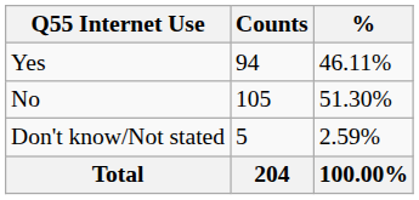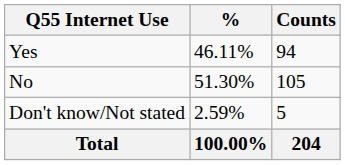 <table class="wikitable sortable">
 <tr>
 <th>Q55 Internet Use</th>
+<th>%</th>
 <th>Counts</th>
-<th>%</th>
 </tr>
 <tr>
 <td>Yes</td>
+<td>46.11%</td>
 <td>94</td>
-<td>46.11%</td>
 </tr>
 <tr>
 <td>No</td>
+<td>51.30%</td>
 <td>105</td>
-<td>51.30%</td>
 </tr>
 <tr>
 <td>Don't know/Not stated</td>
+<td>2.59%</td>
 <td>5</td>
-<td>2.59%</td>
 </tr>
 <tr>
 <th>Total</th>
+<th>100.00%</th>
 <th>204</th>
-<th>100.00%</th>
 </tr>
 </table>
